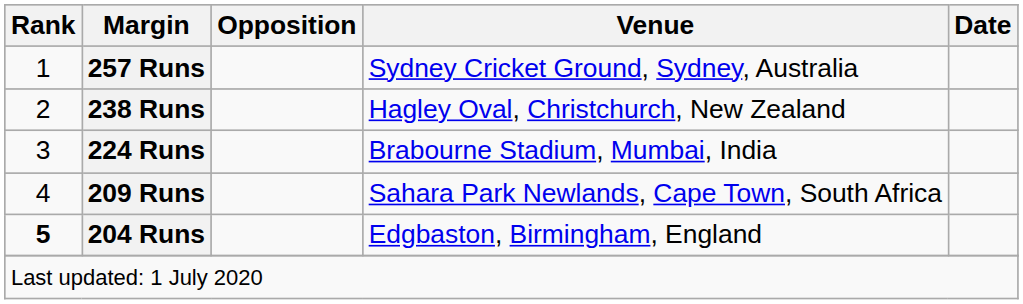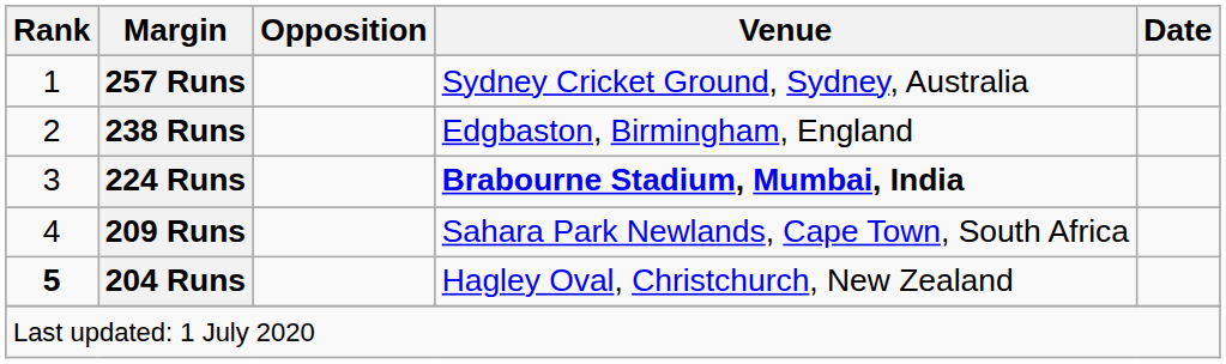 <table class="wikitable plainrowheaders sortable">
 <tr>
 <th scope=col>Rank</th>
 <th scope=col>Margin</th>
 <th scope=col>Opposition</th>
 <th scope=col>Venue</th>
 <th scope=col>Date</th>
 </tr>
 <tr>
 <td align=center>1</td>
 <th scope=row style=text-align:center;>257 Runs</th>
 <td></td>
 <td><a href='#'>Sydney Cricket Ground</a>, <a href='#'>Sydney</a>, Australia</td>
 <td> </td>
 </tr>
 <tr>
 <td align=center>2</td>
 <th scope=row style=text-align:center;>238 Runs</th>
 <td></td>
-<td><a href='#'>Hagley Oval</a>, <a href='#'>Christchurch</a>, New Zealand</td>
+<td><a href='#'>Edgbaston</a>, <a href='#'>Birmingham</a>, England</td>
 <td></td>
 </tr>
 <tr>
 <td align=center>3</td>
 <th scope=row style=text-align:center;>224 Runs</th>
 <td></td>
-<td><a href='#'>Brabourne Stadium</a>, <a href='#'>Mumbai</a>, India</td>
+<td><strong><a href='#'>Brabourne Stadium</a>, <a href='#'>Mumbai</a>, India</strong></td>
 <td></td>
 </tr>
 <tr>
 <td align=center>4</td>
 <th scope=row style=text-align:center;>209 Runs</th>
 <td></td>
 <td><a href='#'>Sahara Park Newlands</a>, <a href='#'>Cape Town</a>, South Africa</td>
 <td></td>
 </tr>
 <tr>
 <td align=center><strong>5</strong></td>
 <th scope=row style=text-align:center;>204 Runs</th>
 <td></td>
-<td><a href='#'>Edgbaston</a>, <a href='#'>Birmingham</a>, England</td>
+<td><a href='#'>Hagley Oval</a>, <a href='#'>Christchurch</a>, New Zealand</td>
 <td></td>
 </tr>
 <tr>
 </tr>
 <tr class=sortbottom>
 <td colspan=5><small>Last updated: 1 July 2020</small></td>
 </tr>
 </table>
